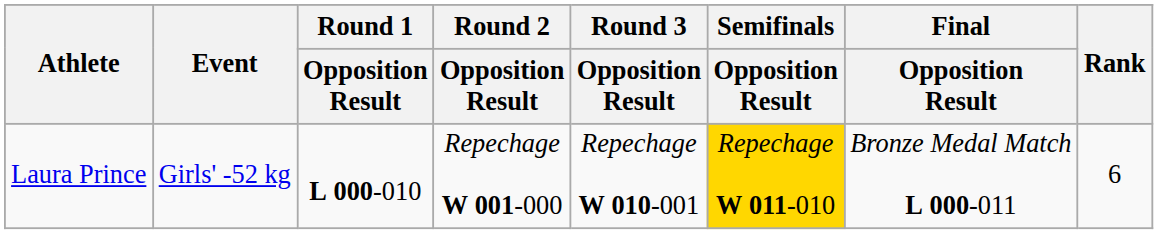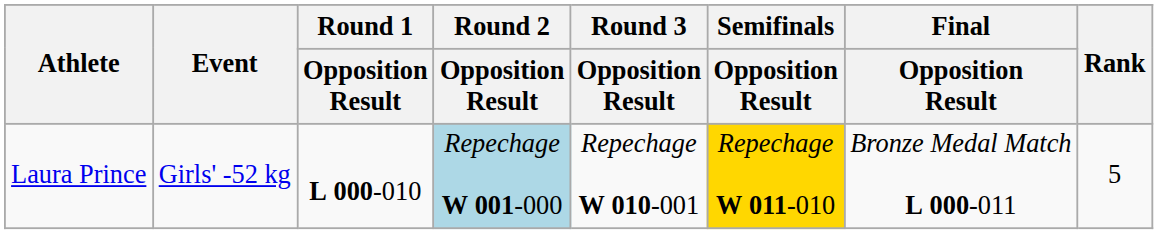 <table class="wikitable" border="1" style="font-size:90%">
 <tr>
 <th rowspan=2>Athlete</th>
 <th rowspan=2>Event</th>
 <th>Round 1</th>
 <th>Round 2</th>
 <th>Round 3</th>
 <th>Semifinals</th>
 <th>Final</th>
 <th rowspan=2>Rank</th>
 </tr>
 <tr>
 <th>Opposition<br>Result</th>
 <th>Opposition<br>Result</th>
 <th>Opposition<br>Result</th>
 <th>Opposition<br>Result</th>
 <th>Opposition<br>Result</th>
 </tr>
 <tr>
 <td><a href='#'>Laura Prince</a></td>
 <td><a href='#'>Girls' -52 kg</a></td>
 <td align=center> <br> <strong>L</strong> <strong>000</strong>-010</td>
-<td align=center><em>Repechage</em><br> <br> <strong>W</strong> <strong>001</strong>-000</td>
+<td align=center style="background: lightblue;"><em>Repechage</em><br> <br> <strong>W</strong> <strong>001</strong>-000</td>
 <td align=center><em>Repechage</em><br> <br> <strong>W</strong> <strong>010</strong>-001</td>
 <td align=center style="background: gold;"><em>Repechage</em><br> <br> <strong>W</strong> <strong>011</strong>-010</td>
 <td align=center><em>Bronze Medal Match</em><br> <br> <strong>L</strong> <strong>000</strong>-011</td>
-<td align=center>6</td>
+<td align=center>5</td>
 </tr>
 </table>
